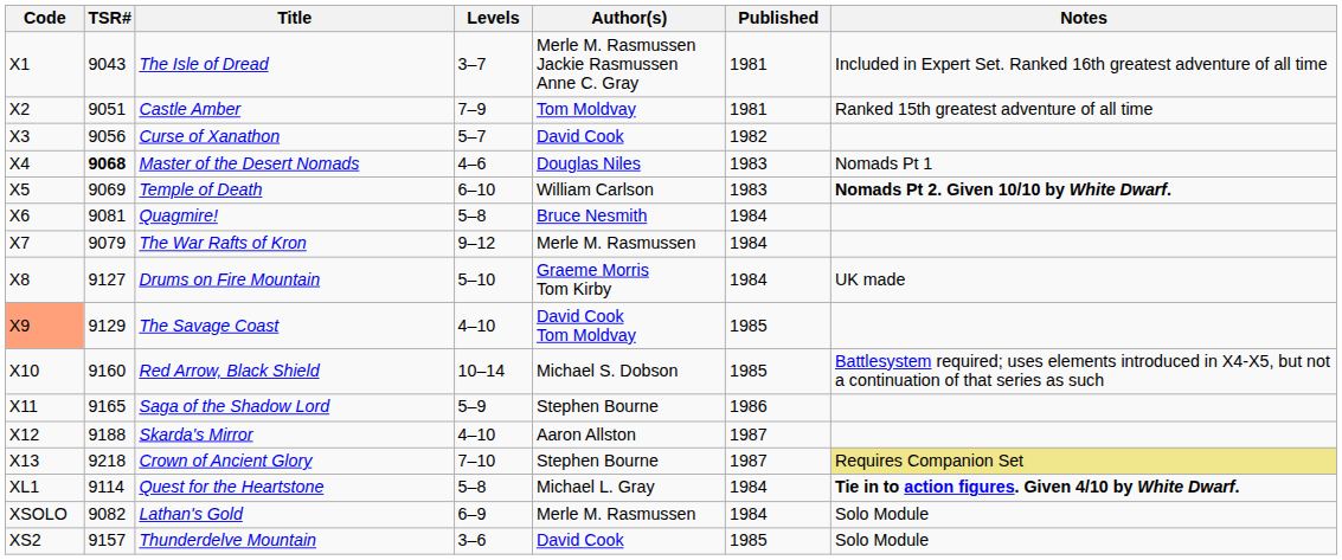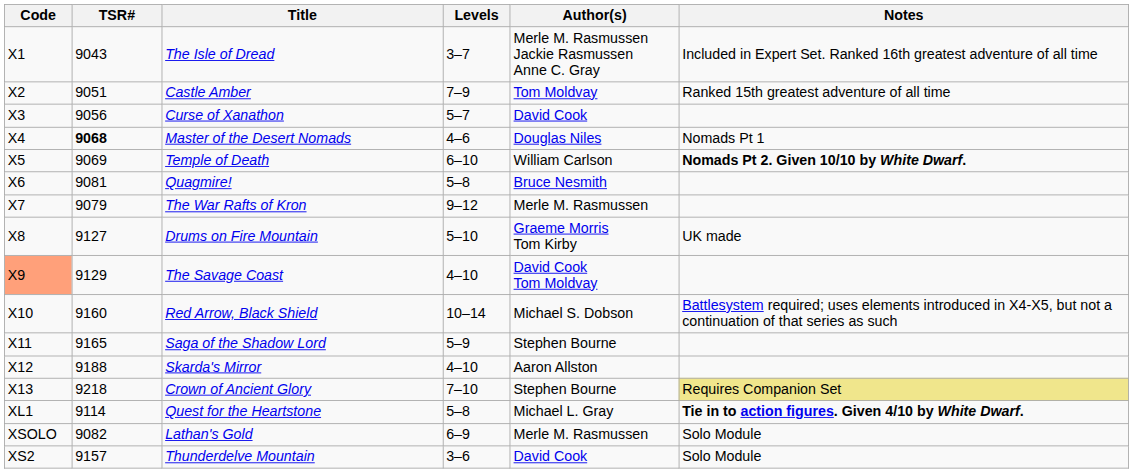 <table class="wikitable" style="width: 100%">
 <tr>
 <th scope="col" style="width: 6%;">Code</th>
 <th>TSR#</th>
 <th scope="col" style="width: 25%;">Title</th>
 <th scope="col" style="width: 6%;">Levels</th>
 <th scope="col" style="width: 15%;">Author(s)</th>
-<th scope="col" style="width: 8%;">Published</th>
 <th scope="col" style="width: 40%;">Notes</th>
 </tr>
 <tr>
 <td>X1</td>
 <td>9043</td>
 <td><em><a href='#'>The Isle of Dread</a></em></td>
 <td>3–7</td>
 <td>Merle M. Rasmussen<br>Jackie Rasmussen<br>Anne C. Gray</td>
-<td>1981</td>
 <td>Included in Expert Set. Ranked 16th greatest adventure of all time</td>
 </tr>
 <tr>
 <td>X2</td>
 <td>9051</td>
 <td><em><a href='#'>Castle Amber</a></em></td>
 <td>7–9</td>
 <td><a href='#'>Tom Moldvay</a></td>
-<td>1981</td>
 <td>Ranked 15th greatest adventure of all time</td>
 </tr>
 <tr>
 <td>X3</td>
 <td>9056</td>
 <td><em><a href='#'>Curse of Xanathon</a></em></td>
 <td>5–7</td>
 <td><a href='#'>David Cook</a></td>
-<td>1982</td>
 <td> </td>
 </tr>
 <tr>
 <td>X4</td>
 <td><strong>9068</strong></td>
 <td><em><a href='#'>Master of the Desert Nomads</a></em></td>
 <td>4–6</td>
 <td><a href='#'>Douglas Niles</a></td>
-<td>1983</td>
 <td>Nomads Pt 1</td>
 </tr>
 <tr>
 <td>X5</td>
 <td>9069</td>
 <td><em><a href='#'>Temple of Death</a></em></td>
 <td>6–10</td>
 <td>William Carlson</td>
-<td>1983</td>
 <td><strong>Nomads Pt 2. Given 10/10 by <em>White Dwarf</em>.</strong></td>
 </tr>
 <tr>
 <td>X6</td>
 <td>9081</td>
 <td><em><a href='#'>Quagmire!</a></em></td>
 <td>5–8</td>
 <td><a href='#'>Bruce Nesmith</a></td>
-<td>1984</td>
 <td> </td>
 </tr>
 <tr>
 <td>X7</td>
 <td>9079</td>
 <td><em><a href='#'>The War Rafts of Kron</a></em></td>
 <td>9–12</td>
 <td>Merle M. Rasmussen</td>
-<td>1984</td>
 <td> </td>
 </tr>
 <tr>
 <td>X8</td>
 <td>9127</td>
 <td><em><a href='#'>Drums on Fire Mountain</a></em></td>
 <td>5–10</td>
 <td><a href='#'>Graeme Morris</a><br>Tom Kirby</td>
-<td>1984</td>
 <td>UK made</td>
 </tr>
 <tr>
 <td style="background: lightsalmon;">X9</td>
 <td>9129</td>
 <td><em><a href='#'>The Savage Coast</a></em></td>
 <td>4–10</td>
 <td><a href='#'>David Cook</a><br><a href='#'>Tom Moldvay</a></td>
-<td>1985</td>
 <td> </td>
 </tr>
 <tr>
 <td>X10</td>
 <td>9160</td>
 <td><em><a href='#'>Red Arrow, Black Shield</a></em></td>
 <td>10–14</td>
 <td>Michael S. Dobson</td>
-<td>1985</td>
 <td><a href='#'>Battlesystem</a> required; uses elements introduced in X4-X5, but not a continuation of that series as such</td>
 </tr>
 <tr>
 <td>X11</td>
 <td>9165</td>
 <td><em><a href='#'>Saga of the Shadow Lord</a></em></td>
 <td>5–9</td>
 <td>Stephen Bourne</td>
-<td>1986</td>
 <td> </td>
 </tr>
 <tr>
 <td>X12</td>
 <td>9188</td>
 <td><em><a href='#'>Skarda's Mirror</a></em></td>
 <td>4–10</td>
 <td>Aaron Allston</td>
-<td>1987</td>
 <td> </td>
 </tr>
 <tr>
 <td>X13</td>
 <td>9218</td>
 <td><em><a href='#'>Crown of Ancient Glory</a></em></td>
 <td>7–10</td>
 <td>Stephen Bourne</td>
-<td>1987</td>
 <td style="background: khaki;">Requires Companion Set</td>
 </tr>
 <tr>
 <td>XL1</td>
 <td>9114</td>
 <td><em><a href='#'>Quest for the Heartstone</a></em></td>
 <td>5–8</td>
 <td>Michael L. Gray</td>
-<td>1984</td>
 <td><strong>Tie in to <a href='#'>action figures</a>. Given 4/10 by <em>White Dwarf</em>.</strong></td>
 </tr>
 <tr>
 <td>XSOLO</td>
 <td>9082</td>
 <td><em><a href='#'>Lathan's Gold</a></em></td>
 <td>6–9</td>
 <td>Merle M. Rasmussen</td>
-<td>1984</td>
 <td>Solo Module</td>
 </tr>
 <tr>
 <td>XS2</td>
 <td>9157</td>
 <td><em><a href='#'>Thunderdelve Mountain</a></em></td>
 <td>3–6</td>
 <td><a href='#'>David Cook</a></td>
-<td>1985</td>
 <td>Solo Module</td>
 </tr>
 </table>
